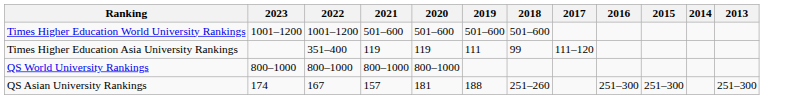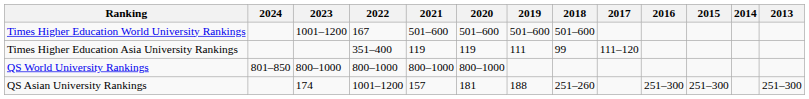 <table class="wikitable">
 <tr>
 <th>Ranking</th>
+<th>2024</th>
 <th>2023</th>
 <th>2022</th>
 <th>2021</th>
 <th>2020</th>
 <th>2019</th>
 <th>2018</th>
 <th>2017</th>
 <th>2016</th>
 <th>2015</th>
 <th>2014</th>
 <th>2013</th>
 </tr>
 <tr>
 <td><a href='#'>Times Higher Education World University Rankings</a></td>
+<td></td>
 <td>1001–1200</td>
-<td>1001–1200</td>
+<td>167</td>
 <td>501–600</td>
 <td>501–600</td>
 <td>501–600</td>
 <td>501–600</td>
 <td></td>
 <td></td>
 <td></td>
 <td></td>
 <td></td>
 </tr>
 <tr>
 <td>Times Higher Education Asia University Rankings</td>
+<td></td>
 <td></td>
 <td>351–400</td>
 <td>119</td>
 <td>119</td>
 <td>111</td>
 <td>99</td>
 <td>111–120</td>
 <td></td>
 <td></td>
 <td></td>
 <td></td>
 </tr>
 <tr>
 <td><a href='#'>QS World University Rankings</a></td>
+<td>801–850</td>
 <td>800–1000</td>
 <td>800–1000</td>
 <td>800–1000</td>
 <td>800–1000</td>
 <td></td>
 <td></td>
 <td></td>
 <td></td>
 <td></td>
 <td></td>
 <td></td>
 </tr>
 <tr>
 <td>QS Asian University Rankings</td>
+<td></td>
 <td>174</td>
-<td>167</td>
+<td>1001–1200</td>
 <td>157</td>
 <td>181</td>
 <td>188</td>
 <td>251–260</td>
 <td></td>
 <td>251–300</td>
 <td>251–300</td>
 <td></td>
 <td>251–300</td>
 </tr>
 </table>
